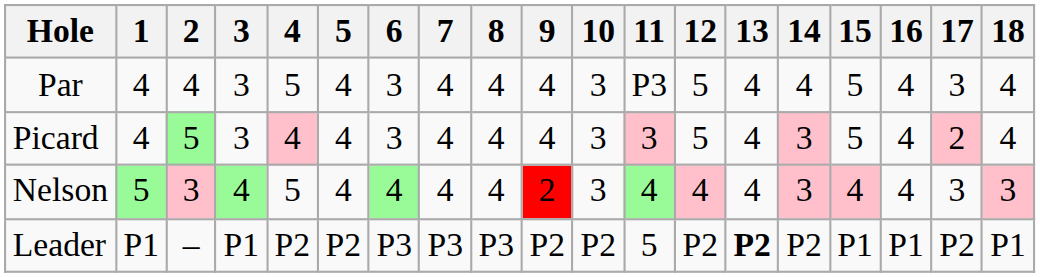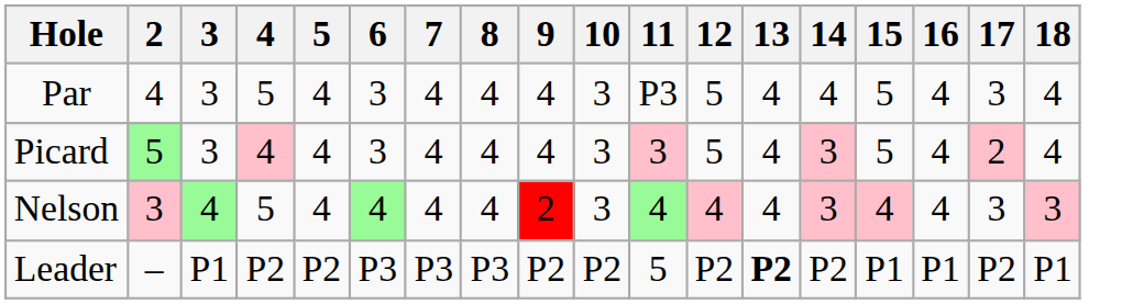 <table class="wikitable" style="text-align:center">
 <tr>
 <th>Hole</th>
-<th> 1 </th>
 <th> 2 </th>
 <th> 3 </th>
 <th> 4 </th>
 <th> 5 </th>
 <th> 6 </th>
 <th> 7 </th>
 <th> 8 </th>
 <th> 9 </th>
 <th>10</th>
 <th>11</th>
 <th>12</th>
 <th>13</th>
 <th>14</th>
 <th>15</th>
 <th>16</th>
 <th>17</th>
 <th>18</th>
 </tr>
 <tr>
 <td>Par</td>
 <td>4</td>
-<td>4</td>
 <td>3</td>
 <td>5</td>
 <td>4</td>
 <td>3</td>
 <td>4</td>
 <td>4</td>
 <td>4</td>
 <td>3</td>
 <td>P3</td>
 <td>5</td>
 <td>4</td>
 <td>4</td>
 <td>5</td>
 <td>4</td>
 <td>3</td>
 <td>4</td>
 </tr>
 <tr>
 <td align=left> Picard</td>
-<td>4</td>
 <td style="background: PaleGreen;">5</td>
 <td>3</td>
 <td style="background: Pink;">4</td>
 <td>4</td>
 <td>3</td>
 <td>4</td>
 <td>4</td>
 <td>4</td>
 <td>3</td>
 <td style="background: Pink;">3</td>
 <td>5</td>
 <td>4</td>
 <td style="background: Pink;">3</td>
 <td>5</td>
 <td>4</td>
 <td style="background: Pink;">2</td>
 <td>4</td>
 </tr>
 <tr>
 <td align=left> Nelson</td>
-<td style="background: PaleGreen;">5</td>
 <td style="background: Pink;">3</td>
 <td style="background: PaleGreen;">4</td>
 <td>5</td>
 <td>4</td>
 <td style="background: PaleGreen;">4</td>
 <td>4</td>
 <td>4</td>
 <td style="background: Red;">2</td>
 <td>3</td>
 <td style="background: PaleGreen;">4</td>
 <td style="background: Pink;">4</td>
 <td>4</td>
 <td style="background: Pink;">3</td>
 <td style="background: Pink;">4</td>
 <td>4</td>
 <td>3</td>
 <td style="background: Pink;">3</td>
 </tr>
 <tr>
 <td align=left>Leader</td>
-<td>P1</td>
 <td>–</td>
 <td>P1</td>
 <td>P2</td>
 <td>P2</td>
 <td>P3</td>
 <td>P3</td>
 <td>P3</td>
 <td>P2</td>
 <td>P2</td>
 <td>5</td>
 <td>P2</td>
 <td><strong>P2</strong></td>
 <td>P2</td>
 <td>P1</td>
 <td>P1</td>
 <td>P2</td>
 <td>P1</td>
 </tr>
 </table>
